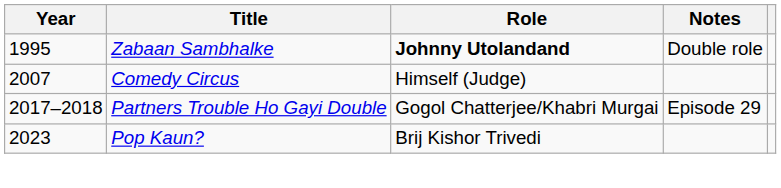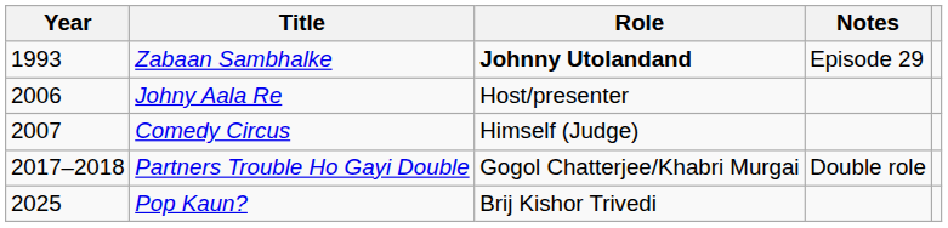 <table class="wikitable sortable">
 <tr>
 <th scope="col">Year</th>
 <th scope="col">Title</th>
 <th>Role</th>
 <th scope="col" class="unsortable">Notes</th>
 <th scope="col" class="unsortable"></th>
 </tr>
 <tr>
-<td>1995</td>
+<td>1993</td>
 <td><em><a href='#'>Zabaan Sambhalke</a></em></td>
 <td><strong>Johnny Utolandand</strong></td>
-<td>Double role</td>
+<td>Episode 29</td>
+<td></td>
+</tr>
+<tr>
+<td>2006</td>
+<td><em><a href='#'>Johny Aala Re</a></em></td>
+<td>Host/presenter</td>
+<td></td>
 <td></td>
 </tr>
 <tr>
 <td>2007</td>
 <td><em><a href='#'>Comedy Circus</a></em></td>
 <td>Himself (Judge)</td>
 <td></td>
 <td></td>
 </tr>
 <tr>
 <td>2017–2018</td>
 <td><em><a href='#'>Partners Trouble Ho Gayi Double</a></em></td>
 <td>Gogol Chatterjee/Khabri Murgai</td>
-<td>Episode 29</td>
+<td>Double role</td>
 <td></td>
 </tr>
 <tr>
-<td>2023</td>
+<td>2025</td>
 <td><em><a href='#'>Pop Kaun?</a></em></td>
 <td>Brij Kishor Trivedi</td>
 <td></td>
 </tr>
 </table>
